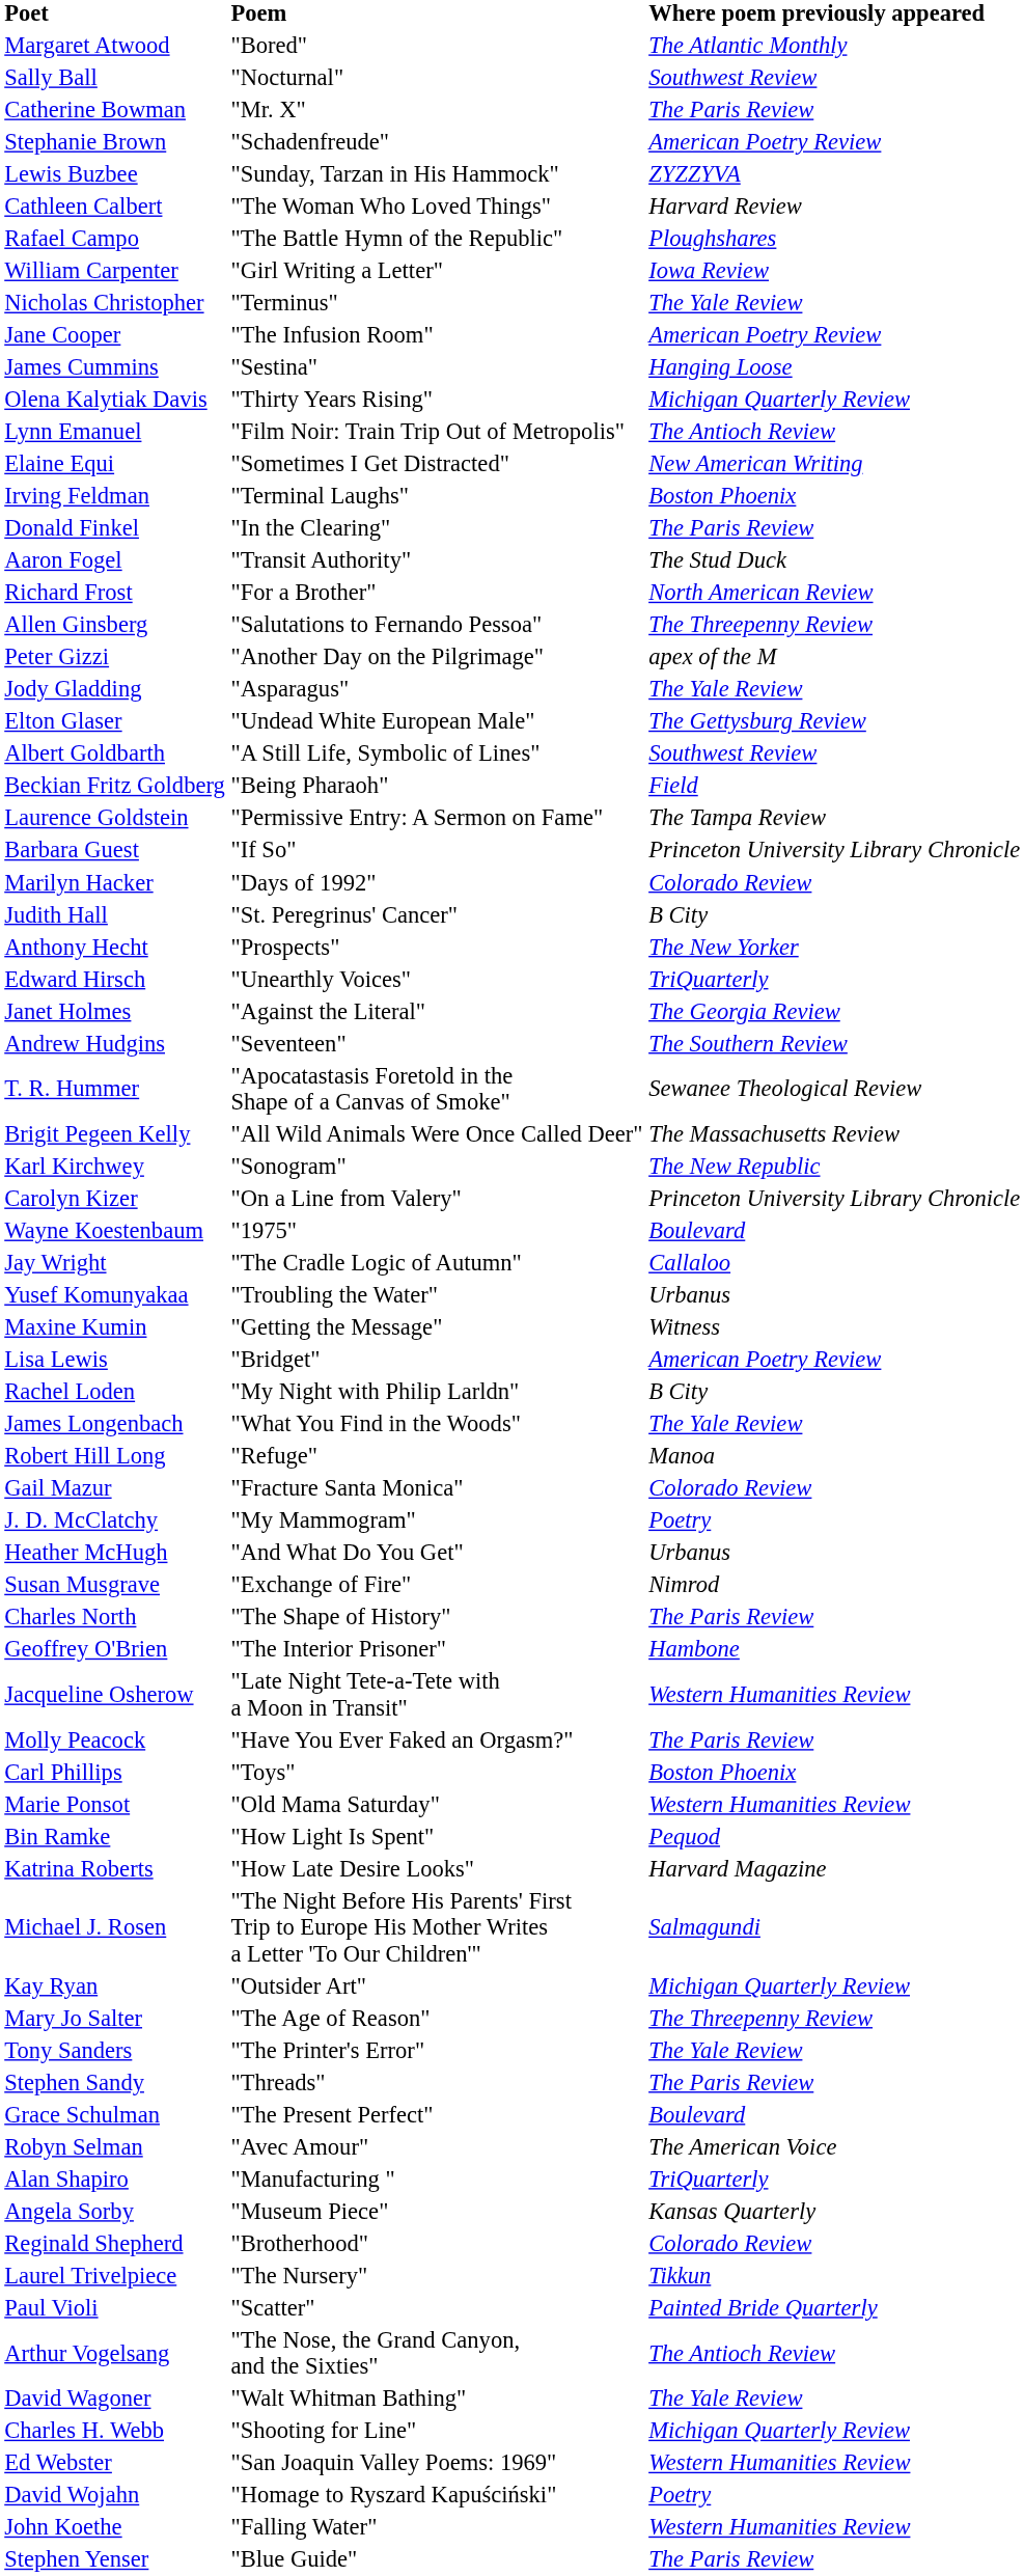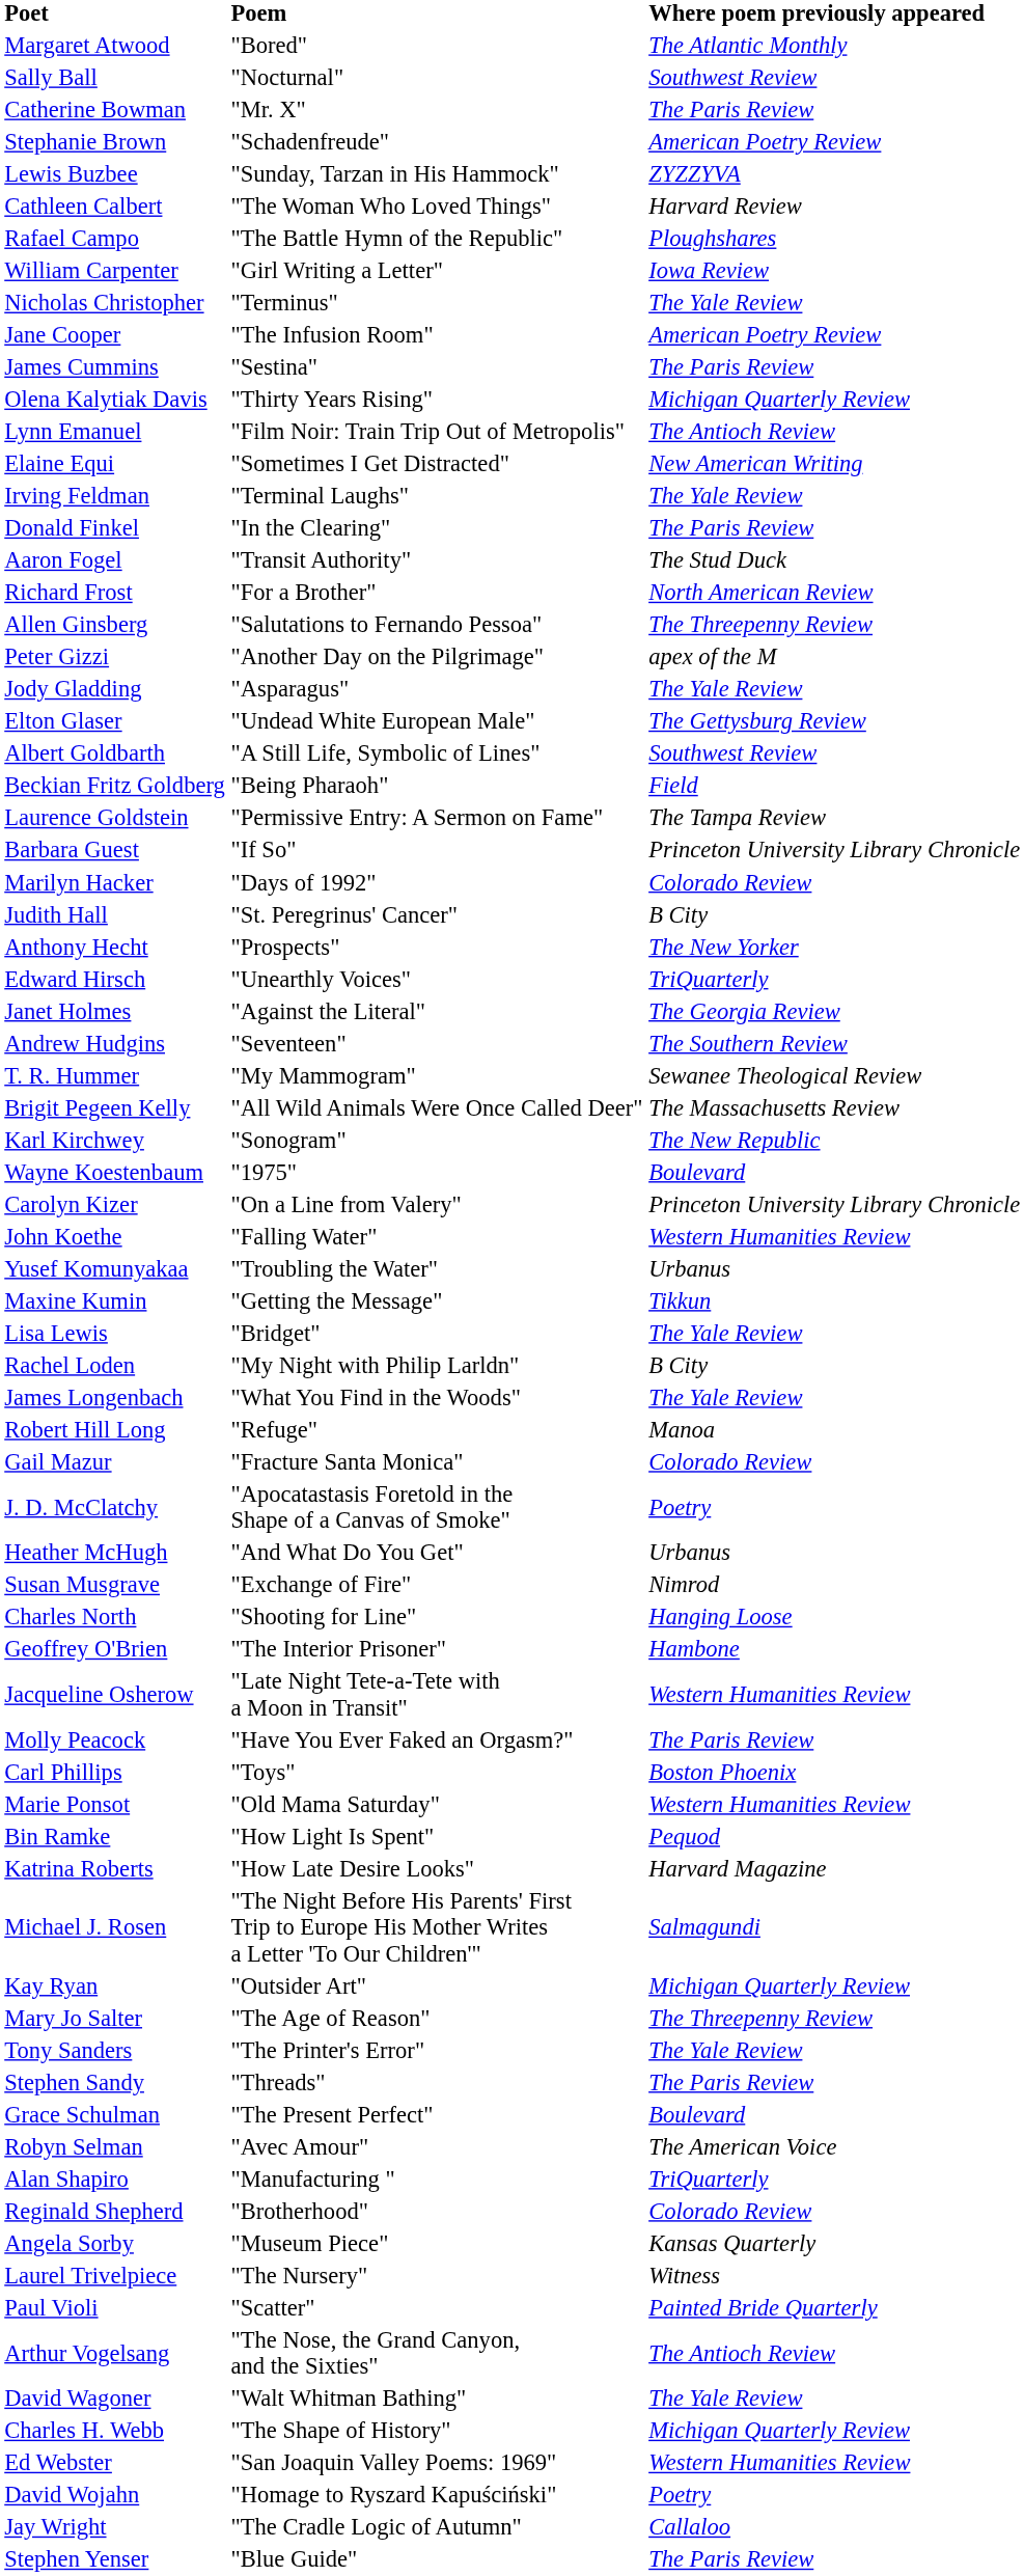 <table>
 <tr>
 <td><strong>Poet</strong></td>
 <td><strong>Poem</strong></td>
 <td><strong>Where poem previously appeared</strong></td>
 </tr>
 <tr>
 <td><a href='#'>Margaret Atwood</a></td>
 <td>"Bored"</td>
 <td><em><a href='#'>The Atlantic Monthly</a></em></td>
 </tr>
 <tr>
 <td><a href='#'>Sally Ball</a></td>
 <td>"Nocturnal"</td>
 <td><em><a href='#'>Southwest Review</a></em></td>
 </tr>
 <tr>
 <td><a href='#'>Catherine Bowman</a></td>
 <td>"Mr. X"</td>
 <td><em><a href='#'>The Paris Review</a></em></td>
 </tr>
 <tr>
 <td><a href='#'>Stephanie Brown</a></td>
 <td>"Schadenfreude"</td>
 <td><em><a href='#'>American Poetry Review</a></em></td>
 </tr>
 <tr>
 <td><a href='#'>Lewis Buzbee</a></td>
 <td>"Sunday, Tarzan in His Hammock"</td>
 <td><em><a href='#'>ZYZZYVA</a></em></td>
 </tr>
 <tr>
 <td><a href='#'>Cathleen Calbert</a></td>
 <td>"The Woman Who Loved Things"</td>
 <td><em>Harvard Review</em></td>
 </tr>
 <tr>
 <td><a href='#'>Rafael Campo</a></td>
 <td>"The Battle Hymn of the Republic"</td>
 <td><em><a href='#'>Ploughshares</a></em></td>
 </tr>
 <tr>
 <td><a href='#'>William Carpenter</a></td>
 <td>"Girl Writing a Letter"</td>
 <td><em><a href='#'>Iowa Review</a></em></td>
 </tr>
 <tr>
 <td><a href='#'>Nicholas Christopher</a></td>
 <td>"Terminus"</td>
 <td><em><a href='#'>The Yale Review</a></em></td>
 </tr>
 <tr>
 <td><a href='#'>Jane Cooper</a></td>
 <td>"The Infusion Room"</td>
 <td><em><a href='#'>American Poetry Review</a></em></td>
 </tr>
 <tr>
 <td><a href='#'>James Cummins</a></td>
 <td>"Sestina"</td>
-<td><em><a href='#'>Hanging Loose</a></em></td>
+<td><em><a href='#'>The Paris Review</a></em></td>
 </tr>
 <tr>
 <td><a href='#'>Olena Kalytiak Davis</a></td>
 <td>"Thirty Years Rising"</td>
 <td><em><a href='#'>Michigan Quarterly Review</a></em></td>
 </tr>
 <tr>
 <td><a href='#'>Lynn Emanuel</a></td>
 <td>"Film Noir: Train Trip Out of Metropolis"</td>
 <td><em><a href='#'>The Antioch Review</a></em></td>
 </tr>
 <tr>
 <td><a href='#'>Elaine Equi</a></td>
 <td>"Sometimes I Get Distracted"</td>
 <td><em><a href='#'>New American Writing</a></em></td>
 </tr>
 <tr>
 <td><a href='#'>Irving Feldman</a></td>
 <td>"Terminal Laughs"</td>
-<td><em><a href='#'>Boston Phoenix</a></em></td>
+<td><em><a href='#'>The Yale Review</a></em></td>
 </tr>
 <tr>
 <td><a href='#'>Donald Finkel</a></td>
 <td>"In the Clearing"</td>
 <td><em><a href='#'>The Paris Review</a></em></td>
 </tr>
 <tr>
 <td><a href='#'>Aaron Fogel</a></td>
 <td>"Transit Authority"</td>
 <td><em>The Stud Duck</em></td>
 </tr>
 <tr>
 <td><a href='#'>Richard Frost</a></td>
 <td>"For a Brother"</td>
 <td><em><a href='#'>North American Review</a></em></td>
 </tr>
 <tr>
 <td><a href='#'>Allen Ginsberg</a></td>
 <td>"Salutations to Fernando Pessoa"</td>
 <td><em><a href='#'>The Threepenny Review</a></em></td>
 </tr>
 <tr>
 <td><a href='#'>Peter Gizzi</a></td>
 <td>"Another Day on the Pilgrimage"</td>
 <td><em>apex of the M</em></td>
 </tr>
 <tr>
 <td><a href='#'>Jody Gladding</a></td>
 <td>"Asparagus"</td>
 <td><em><a href='#'>The Yale Review</a></em></td>
 </tr>
 <tr>
 <td><a href='#'>Elton Glaser</a></td>
 <td>"Undead White European Male"</td>
 <td><em><a href='#'>The Gettysburg Review</a></em></td>
 </tr>
 <tr>
 <td><a href='#'>Albert Goldbarth</a></td>
 <td>"A Still Life, Symbolic of Lines"</td>
 <td><em><a href='#'>Southwest Review</a></em></td>
 </tr>
 <tr>
 <td><a href='#'>Beckian Fritz Goldberg</a></td>
 <td>"Being Pharaoh"</td>
 <td><em><a href='#'>Field</a></em></td>
 </tr>
 <tr>
 <td><a href='#'>Laurence Goldstein</a></td>
 <td>"Permissive Entry: A Sermon on Fame"</td>
 <td><em>The Tampa Review</em></td>
 </tr>
 <tr>
 <td><a href='#'>Barbara Guest</a></td>
 <td>"If So"</td>
 <td><em>Princeton University Library Chronicle</em></td>
 </tr>
 <tr>
 <td><a href='#'>Marilyn Hacker</a></td>
 <td>"Days of 1992"</td>
 <td><em><a href='#'>Colorado Review</a></em></td>
 </tr>
 <tr>
 <td><a href='#'>Judith Hall</a></td>
 <td>"St. Peregrinus' Cancer"</td>
 <td><em>B City</em></td>
 </tr>
 <tr>
 <td><a href='#'>Anthony Hecht</a></td>
 <td>"Prospects"</td>
 <td><em><a href='#'>The New Yorker</a></em></td>
 </tr>
 <tr>
 <td><a href='#'>Edward Hirsch</a></td>
 <td>"Unearthly Voices"</td>
 <td><em><a href='#'>TriQuarterly</a></em></td>
 </tr>
 <tr>
 <td><a href='#'>Janet Holmes</a></td>
 <td>"Against the Literal"</td>
 <td><em><a href='#'>The Georgia Review</a></em></td>
 </tr>
 <tr>
 <td><a href='#'>Andrew Hudgins</a></td>
 <td>"Seventeen"</td>
 <td><em><a href='#'>The Southern Review</a></em></td>
 </tr>
 <tr>
 <td><a href='#'>T. R. Hummer</a></td>
-<td>"Apocatastasis Foretold in the<br> Shape of a Canvas of Smoke"</td>
+<td>"My Mammogram"</td>
 <td><em>Sewanee Theological Review</em></td>
 </tr>
 <tr>
 <td><a href='#'>Brigit Pegeen Kelly</a></td>
 <td>"All Wild Animals Were Once Called Deer"</td>
 <td><em>The Massachusetts Review</em></td>
 </tr>
 <tr>
 <td><a href='#'>Karl Kirchwey</a></td>
 <td>"Sonogram"</td>
 <td><em><a href='#'>The New Republic</a></em></td>
 </tr>
 <tr>
+<td><a href='#'>Wayne Koestenbaum</a></td>
+<td>"1975"</td>
+<td><em><a href='#'>Boulevard</a></em></td>
+</tr>
+<tr>
 <td><a href='#'>Carolyn Kizer</a></td>
 <td>"On a Line from Valery"</td>
 <td><em>Princeton University Library Chronicle</em></td>
 </tr>
 <tr>
-<td><a href='#'>Wayne Koestenbaum</a></td>
-<td>"1975"</td>
-<td><em><a href='#'>Boulevard</a></em></td>
-</tr>
-<tr>
-<td><a href='#'>Jay Wright</a></td>
-<td>"The Cradle Logic of Autumn"</td>
-<td><em><a href='#'>Callaloo</a></em></td>
+<td><a href='#'>John Koethe</a></td>
+<td>"Falling Water"</td>
+<td><em><a href='#'>Western Humanities Review</a></em></td>
 </tr>
 <tr>
 <td><a href='#'>Yusef Komunyakaa</a></td>
 <td>"Troubling the Water"</td>
 <td><em>Urbanus</em></td>
 </tr>
 <tr>
 <td><a href='#'>Maxine Kumin</a></td>
 <td>"Getting the Message"</td>
-<td><em>Witness</em></td>
+<td><em><a href='#'>Tikkun</a></em></td>
 </tr>
 <tr>
 <td><a href='#'>Lisa Lewis</a></td>
 <td>"Bridget"</td>
-<td><em><a href='#'>American Poetry Review</a></em></td>
+<td><em><a href='#'>The Yale Review</a></em></td>
 </tr>
 <tr>
 <td><a href='#'>Rachel Loden</a></td>
 <td>"My Night with Philip Larldn"</td>
 <td><em>B City</em></td>
 </tr>
 <tr>
 <td><a href='#'>James Longenbach</a></td>
 <td>"What You Find in the Woods"</td>
 <td><em><a href='#'>The Yale Review</a></em></td>
 </tr>
 <tr>
 <td><a href='#'>Robert Hill Long</a></td>
 <td>"Refuge"</td>
 <td><em>Manoa</em></td>
 </tr>
 <tr>
 <td><a href='#'>Gail Mazur</a></td>
 <td>"Fracture Santa Monica"</td>
 <td><em><a href='#'>Colorado Review</a></em></td>
 </tr>
 <tr>
 <td><a href='#'>J. D. McClatchy</a></td>
-<td>"My Mammogram"</td>
+<td>"Apocatastasis Foretold in the<br> Shape of a Canvas of Smoke"</td>
 <td><em><a href='#'>Poetry</a></em></td>
 </tr>
 <tr>
 <td><a href='#'>Heather McHugh</a></td>
 <td>"And What Do You Get"</td>
 <td><em>Urbanus</em></td>
 </tr>
 <tr>
 <td><a href='#'>Susan Musgrave</a></td>
 <td>"Exchange of Fire"</td>
 <td><em>Nimrod</em></td>
 </tr>
 <tr>
 <td><a href='#'>Charles North</a></td>
-<td>"The Shape of History"</td>
-<td><em><a href='#'>The Paris Review</a></em></td>
+<td>"Shooting for Line"</td>
+<td><em><a href='#'>Hanging Loose</a></em></td>
 </tr>
 <tr>
 <td><a href='#'>Geoffrey O'Brien</a></td>
 <td>"The Interior Prisoner"</td>
 <td><em><a href='#'>Hambone</a></em></td>
 </tr>
 <tr>
 <td><a href='#'>Jacqueline Osherow</a></td>
 <td>"Late Night Tete-a-Tete with<br> a Moon in Transit"</td>
 <td><em><a href='#'>Western Humanities Review</a></em></td>
 </tr>
 <tr>
 <td><a href='#'>Molly Peacock</a></td>
 <td>"Have You Ever Faked an Orgasm?"</td>
 <td><em><a href='#'>The Paris Review</a></em></td>
 </tr>
 <tr>
 <td><a href='#'>Carl Phillips</a></td>
 <td>"Toys"</td>
 <td><em><a href='#'>Boston Phoenix</a></em></td>
 </tr>
 <tr>
 <td><a href='#'>Marie Ponsot</a></td>
 <td>"Old Mama Saturday"</td>
 <td><em><a href='#'>Western Humanities Review</a></em></td>
 </tr>
 <tr>
 <td><a href='#'>Bin Ramke</a></td>
 <td>"How Light Is Spent"</td>
 <td><em><a href='#'>Pequod</a></em></td>
 </tr>
 <tr>
 <td><a href='#'>Katrina Roberts</a></td>
 <td>"How Late Desire Looks"</td>
 <td><em>Harvard Magazine</em></td>
 </tr>
 <tr>
 <td><a href='#'>Michael J. Rosen</a></td>
 <td>"The Night Before His Parents' First<br> Trip to Europe His Mother Writes<br> a Letter 'To Our Children'"</td>
 <td><em><a href='#'>Salmagundi</a></em></td>
 </tr>
 <tr>
 <td><a href='#'>Kay Ryan</a></td>
 <td>"Outsider Art"</td>
 <td><em><a href='#'>Michigan Quarterly Review</a></em></td>
 </tr>
 <tr>
 <td><a href='#'>Mary Jo Salter</a></td>
 <td>"The Age of Reason"</td>
 <td><em><a href='#'>The Threepenny Review</a></em></td>
 </tr>
 <tr>
 <td><a href='#'>Tony Sanders</a></td>
 <td>"The Printer's Error"</td>
 <td><em><a href='#'>The Yale Review</a></em></td>
 </tr>
 <tr>
 <td><a href='#'>Stephen Sandy</a></td>
 <td>"Threads"</td>
 <td><em><a href='#'>The Paris Review</a></em></td>
 </tr>
 <tr>
 <td><a href='#'>Grace Schulman</a></td>
 <td>"The Present Perfect"</td>
 <td><em><a href='#'>Boulevard</a></em></td>
 </tr>
 <tr>
 <td><a href='#'>Robyn Selman</a></td>
 <td>"Avec Amour"</td>
 <td><em>The American Voice</em></td>
 </tr>
 <tr>
 <td><a href='#'>Alan Shapiro</a></td>
 <td>"Manufacturing "</td>
 <td><em><a href='#'>TriQuarterly</a></em></td>
 </tr>
 <tr>
+<td><a href='#'>Reginald Shepherd</a></td>
+<td>"Brotherhood"</td>
+<td><em><a href='#'>Colorado Review</a></em></td>
+</tr>
+<tr>
 <td><a href='#'>Angela Sorby</a></td>
 <td>"Museum Piece"</td>
 <td><em>Kansas Quarterly</em></td>
 </tr>
 <tr>
-<td><a href='#'>Reginald Shepherd</a></td>
-<td>"Brotherhood"</td>
-<td><em><a href='#'>Colorado Review</a></em></td>
-</tr>
-<tr>
 <td><a href='#'>Laurel Trivelpiece</a></td>
 <td>"The Nursery"</td>
-<td><em><a href='#'>Tikkun</a></em></td>
+<td><em>Witness</em></td>
 </tr>
 <tr>
 <td><a href='#'>Paul Violi</a></td>
 <td>"Scatter"</td>
 <td><em><a href='#'>Painted Bride Quarterly</a></em></td>
 </tr>
 <tr>
 <td><a href='#'>Arthur Vogelsang</a></td>
 <td>"The Nose, the Grand Canyon,<br> and the Sixties"</td>
 <td><em><a href='#'>The Antioch Review</a></em></td>
 </tr>
 <tr>
 <td><a href='#'>David Wagoner</a></td>
 <td>"Walt Whitman Bathing"</td>
 <td><em><a href='#'>The Yale Review</a></em></td>
 </tr>
 <tr>
 <td><a href='#'>Charles H. Webb</a></td>
-<td>"Shooting for Line"</td>
+<td>"The Shape of History"</td>
 <td><em><a href='#'>Michigan Quarterly Review</a></em></td>
 </tr>
 <tr>
 <td><a href='#'>Ed Webster</a></td>
 <td>"San Joaquin Valley Poems: 1969"</td>
 <td><em><a href='#'>Western Humanities Review</a></em></td>
 </tr>
 <tr>
 <td><a href='#'>David Wojahn</a></td>
 <td>"Homage to Ryszard Kapuściński"</td>
 <td><em><a href='#'>Poetry</a></em></td>
 </tr>
 <tr>
-<td><a href='#'>John Koethe</a></td>
-<td>"Falling Water"</td>
-<td><em><a href='#'>Western Humanities Review</a></em></td>
+<td><a href='#'>Jay Wright</a></td>
+<td>"The Cradle Logic of Autumn"</td>
+<td><em><a href='#'>Callaloo</a></em></td>
 </tr>
 <tr>
 <td><a href='#'>Stephen Yenser</a></td>
 <td>"Blue Guide"</td>
 <td><em><a href='#'>The Paris Review</a></em></td>
 </tr>
 <tr>
 </tr>
 </table>
